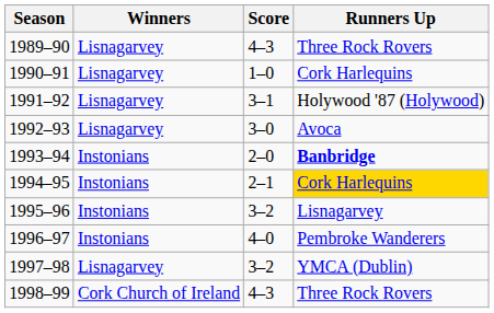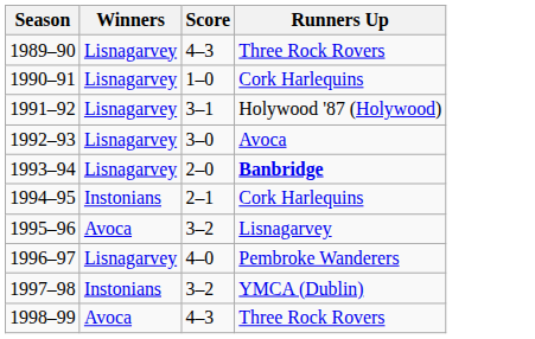 <table class="wikitable collapsible">
 <tr>
 <th>Season</th>
 <th>Winners</th>
 <th>Score</th>
 <th>Runners Up</th>
 </tr>
 <tr>
 <td>1989–90</td>
 <td><a href='#'>Lisnagarvey</a></td>
 <td>4–3</td>
 <td><a href='#'>Three Rock Rovers</a></td>
 </tr>
 <tr>
 <td>1990–91</td>
 <td><a href='#'>Lisnagarvey</a></td>
 <td>1–0</td>
 <td><a href='#'>Cork Harlequins</a></td>
 </tr>
 <tr>
 <td>1991–92</td>
 <td><a href='#'>Lisnagarvey</a></td>
 <td>3–1 </td>
 <td>Holywood '87 (<a href='#'>Holywood</a>)</td>
 </tr>
 <tr>
 <td>1992–93</td>
 <td><a href='#'>Lisnagarvey</a></td>
 <td>3–0</td>
 <td><a href='#'>Avoca</a></td>
 </tr>
 <tr>
 <td>1993–94</td>
-<td><a href='#'>Instonians</a></td>
+<td><a href='#'>Lisnagarvey</a></td>
 <td>2–0</td>
 <td><strong><a href='#'>Banbridge</a></strong></td>
 </tr>
 <tr>
 <td>1994–95</td>
 <td><a href='#'>Instonians</a></td>
 <td>2–1</td>
-<td style="background: gold;"><a href='#'>Cork Harlequins</a></td>
+<td><a href='#'>Cork Harlequins</a></td>
 </tr>
 <tr>
 <td>1995–96</td>
-<td><a href='#'>Instonians</a></td>
+<td><a href='#'>Avoca</a></td>
 <td>3–2 </td>
 <td><a href='#'>Lisnagarvey</a></td>
 </tr>
 <tr>
 <td>1996–97</td>
-<td><a href='#'>Instonians</a></td>
+<td><a href='#'>Lisnagarvey</a></td>
 <td>4–0</td>
 <td><a href='#'>Pembroke Wanderers</a></td>
 </tr>
 <tr>
 <td>1997–98</td>
-<td><a href='#'>Lisnagarvey</a></td>
+<td><a href='#'>Instonians</a></td>
 <td>3–2</td>
 <td><a href='#'>YMCA (Dublin)</a></td>
 </tr>
 <tr>
 <td>1998–99</td>
-<td><a href='#'>Cork Church of Ireland</a></td>
+<td><a href='#'>Avoca</a></td>
 <td>4–3</td>
 <td><a href='#'>Three Rock Rovers</a></td>
 </tr>
 </table>
